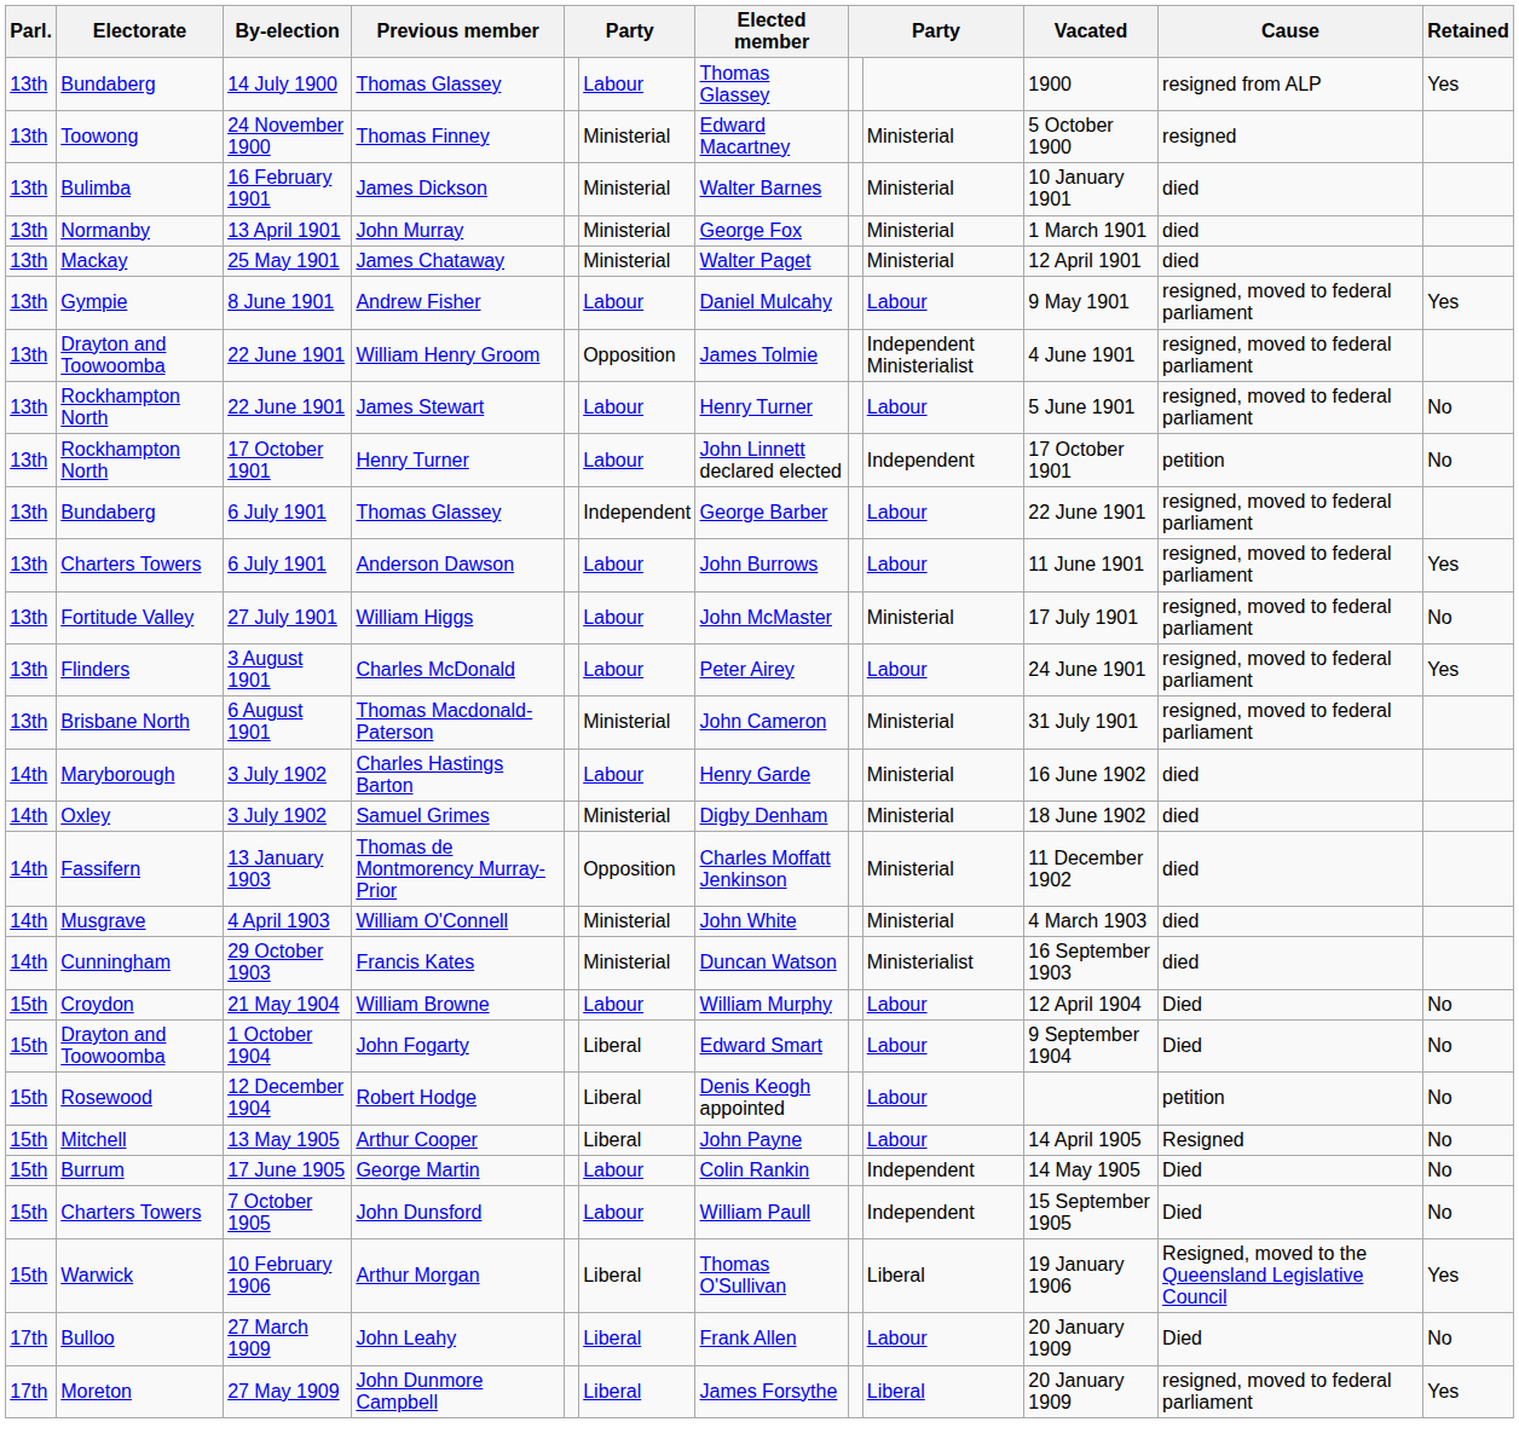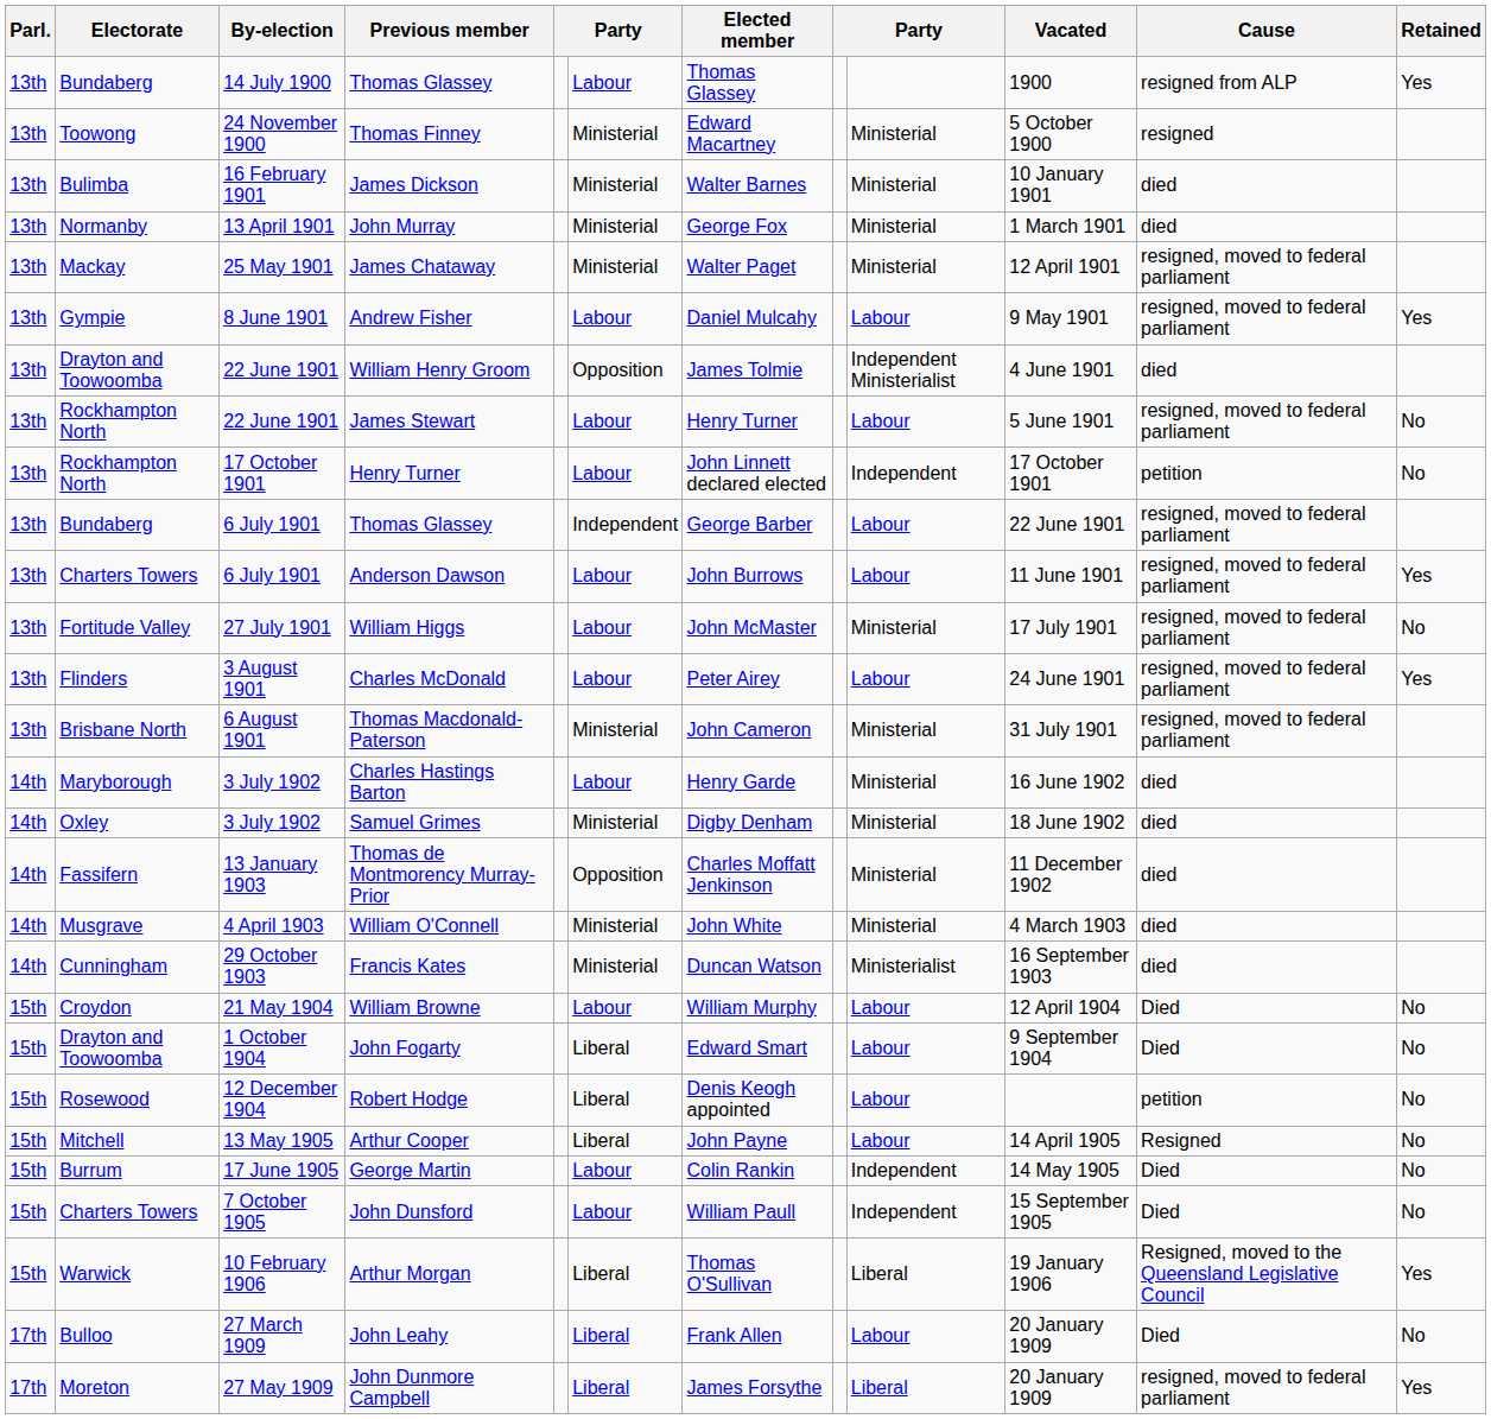 <table class="wikitable">
 <tr>
 <th>Parl.</th>
 <th>Electorate</th>
 <th>By-election</th>
 <th>Previous member</th>
 <th colspan="2">Party</th>
 <th>Elected member</th>
 <th colspan="2">Party</th>
 <th>Vacated</th>
 <th>Cause</th>
 <th>Retained</th>
 </tr>
 <tr>
 <td><a href='#'>13th</a> </td>
 <td><a href='#'>Bundaberg</a> </td>
 <td><a href='#'>14 July 1900</a>  </td>
 <td><a href='#'>Thomas Glassey</a> </td>
 <td> </td>
 <td><a href='#'>Labour</a></td>
 <td><a href='#'>Thomas Glassey</a> </td>
 <td></td>
 <td></td>
 <td>1900 </td>
 <td>resigned from ALP </td>
 <td>Yes </td>
 </tr>
 <tr>
 <td><a href='#'>13th</a> </td>
 <td><a href='#'>Toowong</a> </td>
 <td><a href='#'>24 November 1900</a>  </td>
 <td><a href='#'>Thomas Finney</a> </td>
 <td></td>
 <td>Ministerial </td>
 <td><a href='#'>Edward Macartney</a> </td>
 <td></td>
 <td>Ministerial </td>
 <td>5 October 1900 </td>
 <td>resigned</td>
 <td></td>
 </tr>
 <tr>
 <td><a href='#'>13th</a> </td>
 <td><a href='#'>Bulimba</a> </td>
 <td><a href='#'>16 February 1901</a>  </td>
 <td><a href='#'>James Dickson</a> </td>
 <td></td>
 <td>Ministerial </td>
 <td><a href='#'>Walter Barnes</a> </td>
 <td></td>
 <td>Ministerial </td>
 <td>10 January 1901 </td>
 <td>died </td>
 <td></td>
 </tr>
 <tr>
 <td><a href='#'>13th</a> </td>
 <td><a href='#'>Normanby</a> </td>
 <td><a href='#'>13 April 1901</a>  </td>
 <td><a href='#'>John Murray</a> </td>
 <td></td>
 <td>Ministerial </td>
 <td><a href='#'>George Fox</a> </td>
 <td></td>
 <td>Ministerial </td>
 <td>1 March 1901 </td>
 <td>died </td>
 <td></td>
 </tr>
 <tr>
 <td><a href='#'>13th</a> </td>
 <td><a href='#'>Mackay</a> </td>
 <td><a href='#'>25 May 1901</a>  </td>
 <td><a href='#'>James Chataway</a> </td>
 <td></td>
 <td>Ministerial </td>
 <td><a href='#'>Walter Paget</a> </td>
 <td></td>
 <td>Ministerial </td>
 <td>12 April 1901 </td>
-<td>died </td>
+<td>resigned, moved to federal parliament</td>
 <td></td>
 </tr>
 <tr>
 <td><a href='#'>13th</a> </td>
 <td><a href='#'>Gympie</a> </td>
 <td><a href='#'>8 June 1901</a>  </td>
 <td><a href='#'>Andrew Fisher</a> </td>
 <td> </td>
 <td><a href='#'>Labour</a> </td>
 <td><a href='#'>Daniel Mulcahy</a> </td>
 <td> </td>
 <td><a href='#'>Labour</a> </td>
 <td>9 May 1901 </td>
 <td>resigned, moved to federal parliament</td>
 <td>Yes </td>
 </tr>
 <tr>
 <td><a href='#'>13th</a> </td>
 <td><a href='#'>Drayton and Toowoomba</a> </td>
 <td><a href='#'>22 June 1901</a>  </td>
 <td><a href='#'>William Henry Groom</a> </td>
 <td></td>
 <td>Opposition </td>
 <td><a href='#'>James Tolmie</a> </td>
 <td></td>
 <td>Independent Ministerialist </td>
 <td>4 June 1901 </td>
-<td>resigned, moved to federal parliament</td>
+<td>died </td>
 <td></td>
 </tr>
 <tr>
 <td><a href='#'>13th</a> </td>
 <td><a href='#'>Rockhampton North</a> </td>
 <td><a href='#'>22 June 1901</a>  </td>
 <td><a href='#'>James Stewart</a> </td>
 <td>  </td>
 <td><a href='#'>Labour</a> </td>
 <td><a href='#'>Henry Turner</a> </td>
 <td>  </td>
 <td><a href='#'>Labour</a> </td>
 <td>5 June 1901 </td>
 <td>resigned, moved to federal parliament</td>
 <td>No </td>
 </tr>
 <tr>
 <td><a href='#'>13th</a> </td>
 <td><a href='#'>Rockhampton North</a> </td>
 <td><a href='#'>17 October 1901</a>  </td>
 <td><a href='#'>Henry Turner</a> </td>
 <td>  </td>
 <td><a href='#'>Labour</a> </td>
 <td><a href='#'>John Linnett</a><br>declared elected</td>
 <td></td>
 <td>Independent </td>
 <td>17 October 1901 </td>
 <td>petition </td>
 <td>No </td>
 </tr>
 <tr>
 <td><a href='#'>13th</a> </td>
 <td><a href='#'>Bundaberg</a> </td>
 <td><a href='#'>6 July 1901</a>  </td>
 <td><a href='#'>Thomas Glassey</a> </td>
 <td></td>
 <td>Independent </td>
 <td><a href='#'>George Barber</a> </td>
 <td>  </td>
 <td><a href='#'>Labour</a> </td>
 <td>22 June 1901 </td>
 <td>resigned, moved to federal parliament </td>
 <td></td>
 </tr>
 <tr>
 <td><a href='#'>13th</a> </td>
 <td><a href='#'>Charters Towers</a> </td>
 <td><a href='#'>6 July 1901</a>  </td>
 <td><a href='#'>Anderson Dawson</a> </td>
 <td> </td>
 <td><a href='#'>Labour</a> </td>
 <td><a href='#'>John Burrows</a> </td>
 <td>  </td>
 <td><a href='#'>Labour</a> </td>
 <td>11 June 1901 </td>
 <td>resigned, moved to federal parliament </td>
 <td>Yes </td>
 </tr>
 <tr>
 <td><a href='#'>13th</a> </td>
 <td><a href='#'>Fortitude Valley</a> </td>
 <td><a href='#'>27 July 1901</a>  </td>
 <td><a href='#'>William Higgs</a> </td>
 <td> </td>
 <td><a href='#'>Labour</a> </td>
 <td><a href='#'>John McMaster</a> </td>
 <td></td>
 <td>Ministerial </td>
 <td>17 July 1901 </td>
 <td>resigned, moved to federal parliament </td>
 <td>No </td>
 </tr>
 <tr>
 <td><a href='#'>13th</a> </td>
 <td><a href='#'>Flinders</a> </td>
 <td><a href='#'>3 August 1901</a>  </td>
 <td><a href='#'>Charles McDonald</a> </td>
 <td> </td>
 <td><a href='#'>Labour</a> </td>
 <td><a href='#'>Peter Airey</a> </td>
 <td>  </td>
 <td><a href='#'>Labour</a> </td>
 <td>24 June 1901 </td>
 <td>resigned, moved to federal parliament </td>
 <td>Yes </td>
 </tr>
 <tr>
 <td><a href='#'>13th</a> </td>
 <td><a href='#'>Brisbane North</a> </td>
 <td><a href='#'>6 August 1901</a>  </td>
 <td><a href='#'>Thomas Macdonald-Paterson</a> </td>
 <td></td>
 <td>Ministerial </td>
 <td><a href='#'>John Cameron</a> </td>
 <td></td>
 <td>Ministerial </td>
 <td>31 July 1901 </td>
 <td>resigned, moved to federal parliament </td>
 <td></td>
 </tr>
 <tr>
 <td><a href='#'>14th</a> </td>
 <td><a href='#'>Maryborough</a> </td>
 <td><a href='#'>3 July 1902</a>  </td>
 <td><a href='#'>Charles Hastings Barton</a> </td>
 <td>  </td>
 <td><a href='#'>Labour</a> </td>
 <td><a href='#'>Henry Garde</a> </td>
 <td></td>
 <td>Ministerial </td>
 <td>16 June 1902 </td>
 <td>died </td>
 <td></td>
 </tr>
 <tr>
 <td><a href='#'>14th</a> </td>
 <td><a href='#'>Oxley</a> </td>
 <td><a href='#'>3 July 1902</a>  </td>
 <td><a href='#'>Samuel Grimes</a> </td>
 <td></td>
 <td>Ministerial  </td>
 <td><a href='#'>Digby Denham</a> </td>
 <td></td>
 <td>Ministerial </td>
 <td>18 June 1902 </td>
 <td>died </td>
 <td></td>
 </tr>
 <tr>
 <td><a href='#'>14th</a> </td>
 <td><a href='#'>Fassifern</a> </td>
 <td><a href='#'>13 January 1903</a>  </td>
 <td><a href='#'>Thomas de Montmorency Murray-Prior</a> </td>
 <td></td>
 <td>Opposition </td>
 <td><a href='#'>Charles Moffatt Jenkinson</a> </td>
 <td></td>
 <td>Ministerial </td>
 <td>11 December 1902 </td>
 <td>died </td>
 <td></td>
 </tr>
 <tr>
 <td><a href='#'>14th</a> </td>
 <td><a href='#'>Musgrave</a> </td>
 <td><a href='#'>4 April 1903</a>  </td>
 <td><a href='#'>William O'Connell</a> </td>
 <td></td>
 <td>Ministerial </td>
 <td><a href='#'>John White</a> </td>
 <td></td>
 <td>Ministerial </td>
 <td>4 March 1903 </td>
 <td>died </td>
 <td></td>
 </tr>
 <tr>
 <td><a href='#'>14th</a> </td>
 <td><a href='#'>Cunningham</a> </td>
 <td><a href='#'>29 October 1903</a>  </td>
 <td><a href='#'>Francis Kates</a> </td>
 <td></td>
 <td>Ministerial </td>
 <td><a href='#'>Duncan Watson</a> </td>
 <td></td>
 <td>Ministerialist </td>
 <td>16 September 1903 </td>
 <td>died </td>
 <td></td>
 </tr>
 <tr>
 <td><a href='#'>15th</a> </td>
 <td><a href='#'>Croydon</a> </td>
 <td><a href='#'>21 May 1904</a>  </td>
 <td><a href='#'>William Browne</a> </td>
 <td> </td>
 <td><a href='#'>Labour</a> </td>
 <td><a href='#'>William Murphy</a> </td>
 <td>  </td>
 <td><a href='#'>Labour</a> </td>
 <td>12 April 1904 </td>
 <td>Died </td>
 <td>No </td>
 </tr>
 <tr>
 <td><a href='#'>15th</a> </td>
 <td><a href='#'>Drayton and Toowoomba</a> </td>
 <td><a href='#'>1 October 1904</a>  </td>
 <td><a href='#'>John Fogarty</a> </td>
 <td> </td>
 <td>Liberal </td>
 <td><a href='#'>Edward Smart</a> </td>
 <td>  </td>
 <td><a href='#'>Labour</a> </td>
 <td>9 September 1904 </td>
 <td>Died </td>
 <td>No </td>
 </tr>
 <tr>
 <td><a href='#'>15th</a> </td>
 <td><a href='#'>Rosewood</a> </td>
 <td><a href='#'>12 December 1904</a>  </td>
 <td><a href='#'>Robert Hodge</a> </td>
 <td> </td>
 <td>Liberal </td>
 <td><a href='#'>Denis Keogh</a><br>appointed </td>
 <td>  </td>
 <td><a href='#'>Labour</a> </td>
 <td></td>
 <td>petition </td>
 <td>No </td>
 </tr>
 <tr>
 <td><a href='#'>15th</a> </td>
 <td><a href='#'>Mitchell</a> </td>
 <td><a href='#'>13 May 1905</a>  </td>
 <td><a href='#'>Arthur Cooper</a> </td>
 <td> </td>
 <td>Liberal </td>
 <td><a href='#'>John Payne</a> </td>
 <td>  </td>
 <td><a href='#'>Labour</a> </td>
 <td>14 April 1905 </td>
 <td>Resigned </td>
 <td>No </td>
 </tr>
 <tr>
 <td><a href='#'>15th</a> </td>
 <td><a href='#'>Burrum</a> </td>
 <td><a href='#'>17 June 1905</a>  </td>
 <td><a href='#'>George Martin</a> </td>
 <td> </td>
 <td><a href='#'>Labour</a> </td>
 <td><a href='#'>Colin Rankin</a> </td>
 <td></td>
 <td>Independent </td>
 <td>14 May 1905 </td>
 <td>Died </td>
 <td>No </td>
 </tr>
 <tr>
 <td><a href='#'>15th</a> </td>
 <td><a href='#'>Charters Towers</a> </td>
 <td><a href='#'>7 October 1905</a>  </td>
 <td><a href='#'>John Dunsford</a> </td>
 <td> </td>
 <td><a href='#'>Labour</a> </td>
 <td><a href='#'>William Paull</a> </td>
 <td></td>
 <td>Independent </td>
 <td>15 September 1905 </td>
 <td>Died </td>
 <td>No </td>
 </tr>
 <tr>
 <td><a href='#'>15th</a> </td>
 <td><a href='#'>Warwick</a> </td>
 <td><a href='#'>10 February 1906</a>  </td>
 <td><a href='#'>Arthur Morgan</a> </td>
 <td> </td>
 <td>Liberal </td>
 <td><a href='#'>Thomas O'Sullivan</a> </td>
 <td> </td>
 <td>Liberal </td>
 <td>19 January 1906 </td>
 <td>Resigned, moved to the <a href='#'>Queensland Legislative Council</a> </td>
 <td>Yes </td>
 </tr>
 <tr>
 <td><a href='#'>17th</a> </td>
 <td><a href='#'>Bulloo</a> </td>
 <td><a href='#'>27 March 1909</a>  </td>
 <td><a href='#'>John Leahy</a></td>
 <td> </td>
 <td><a href='#'>Liberal</a></td>
 <td><a href='#'>Frank Allen</a> </td>
 <td>  </td>
 <td><a href='#'>Labour</a> </td>
 <td>20 January 1909 </td>
 <td>Died </td>
 <td>No </td>
 </tr>
 <tr>
 <td><a href='#'>17th</a> </td>
 <td><a href='#'>Moreton</a> </td>
 <td><a href='#'>27 May 1909</a>  </td>
 <td><a href='#'>John Dunmore Campbell</a></td>
 <td> </td>
 <td><a href='#'>Liberal</a></td>
 <td><a href='#'>James Forsythe</a> </td>
 <td> </td>
 <td><a href='#'>Liberal</a></td>
 <td>20 January 1909 </td>
 <td>resigned, moved to federal parliament </td>
 <td>Yes </td>
 </tr>
 </table>
